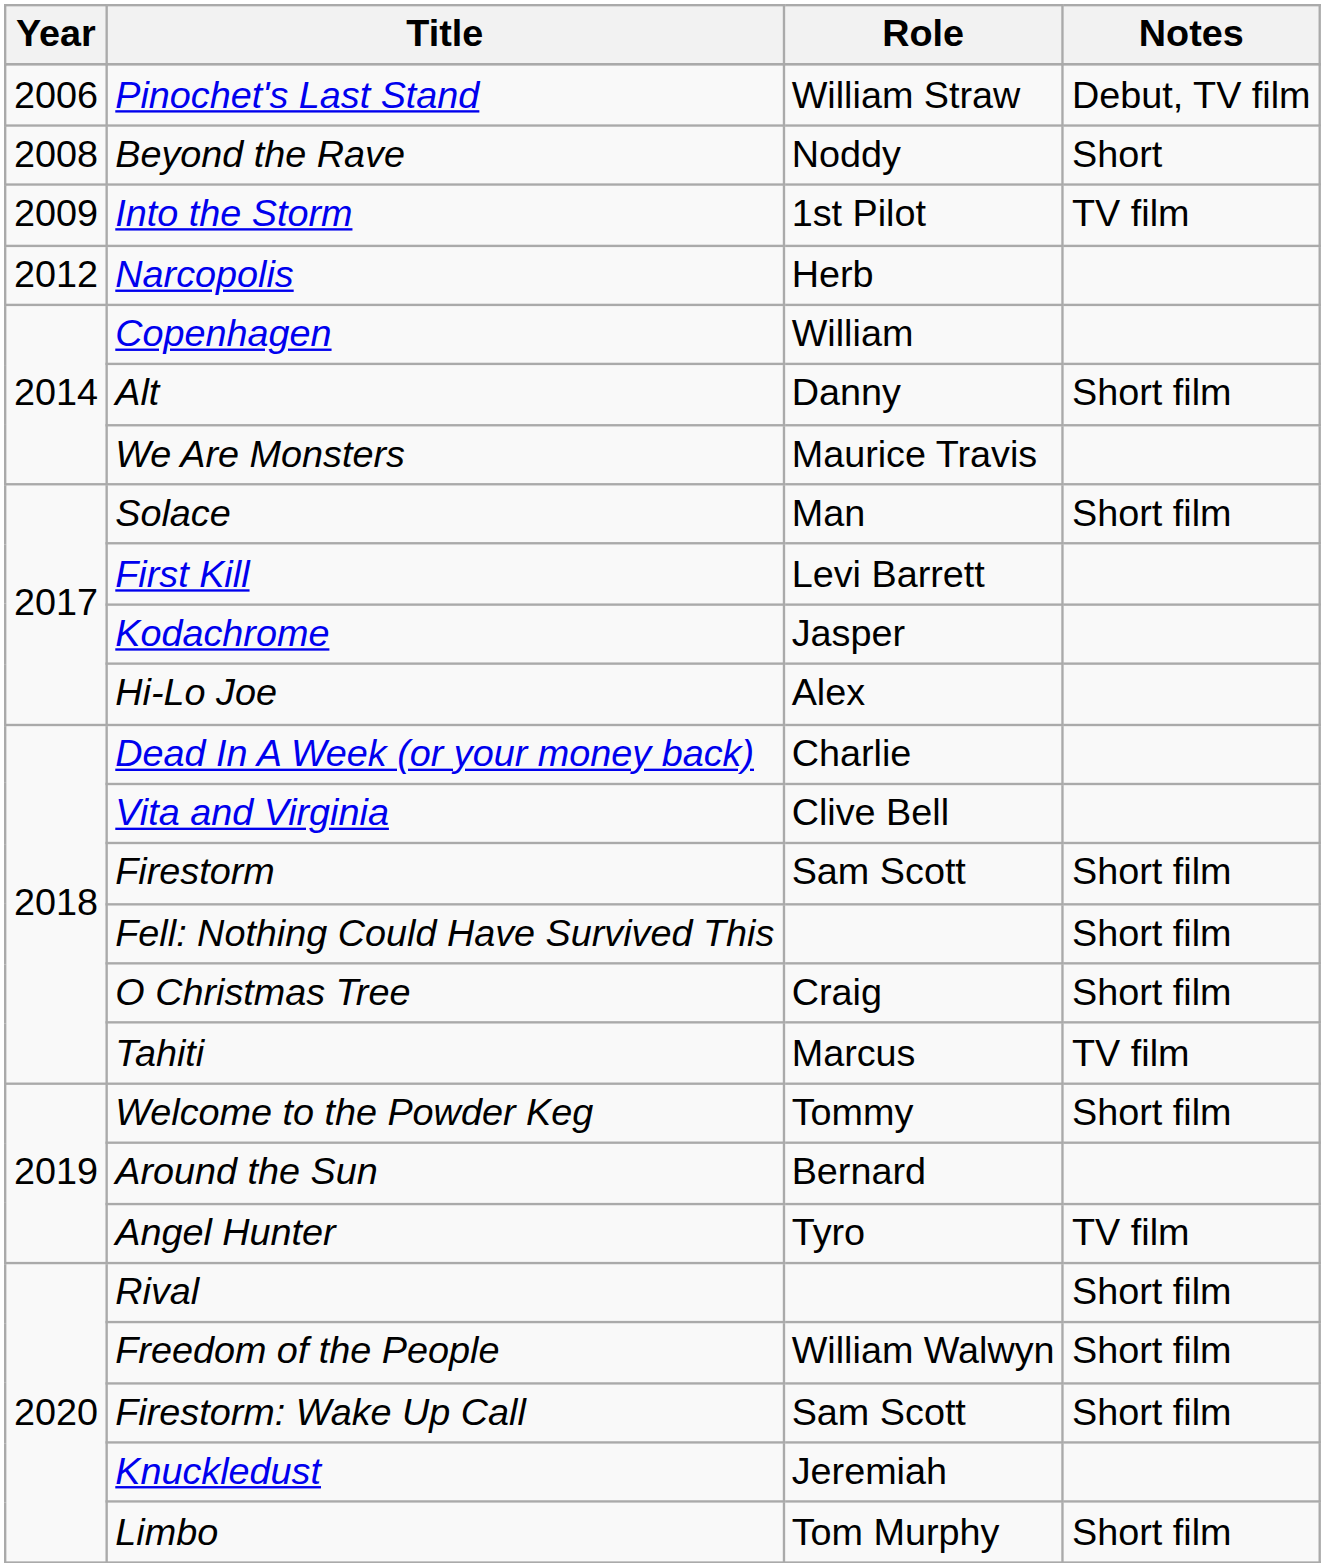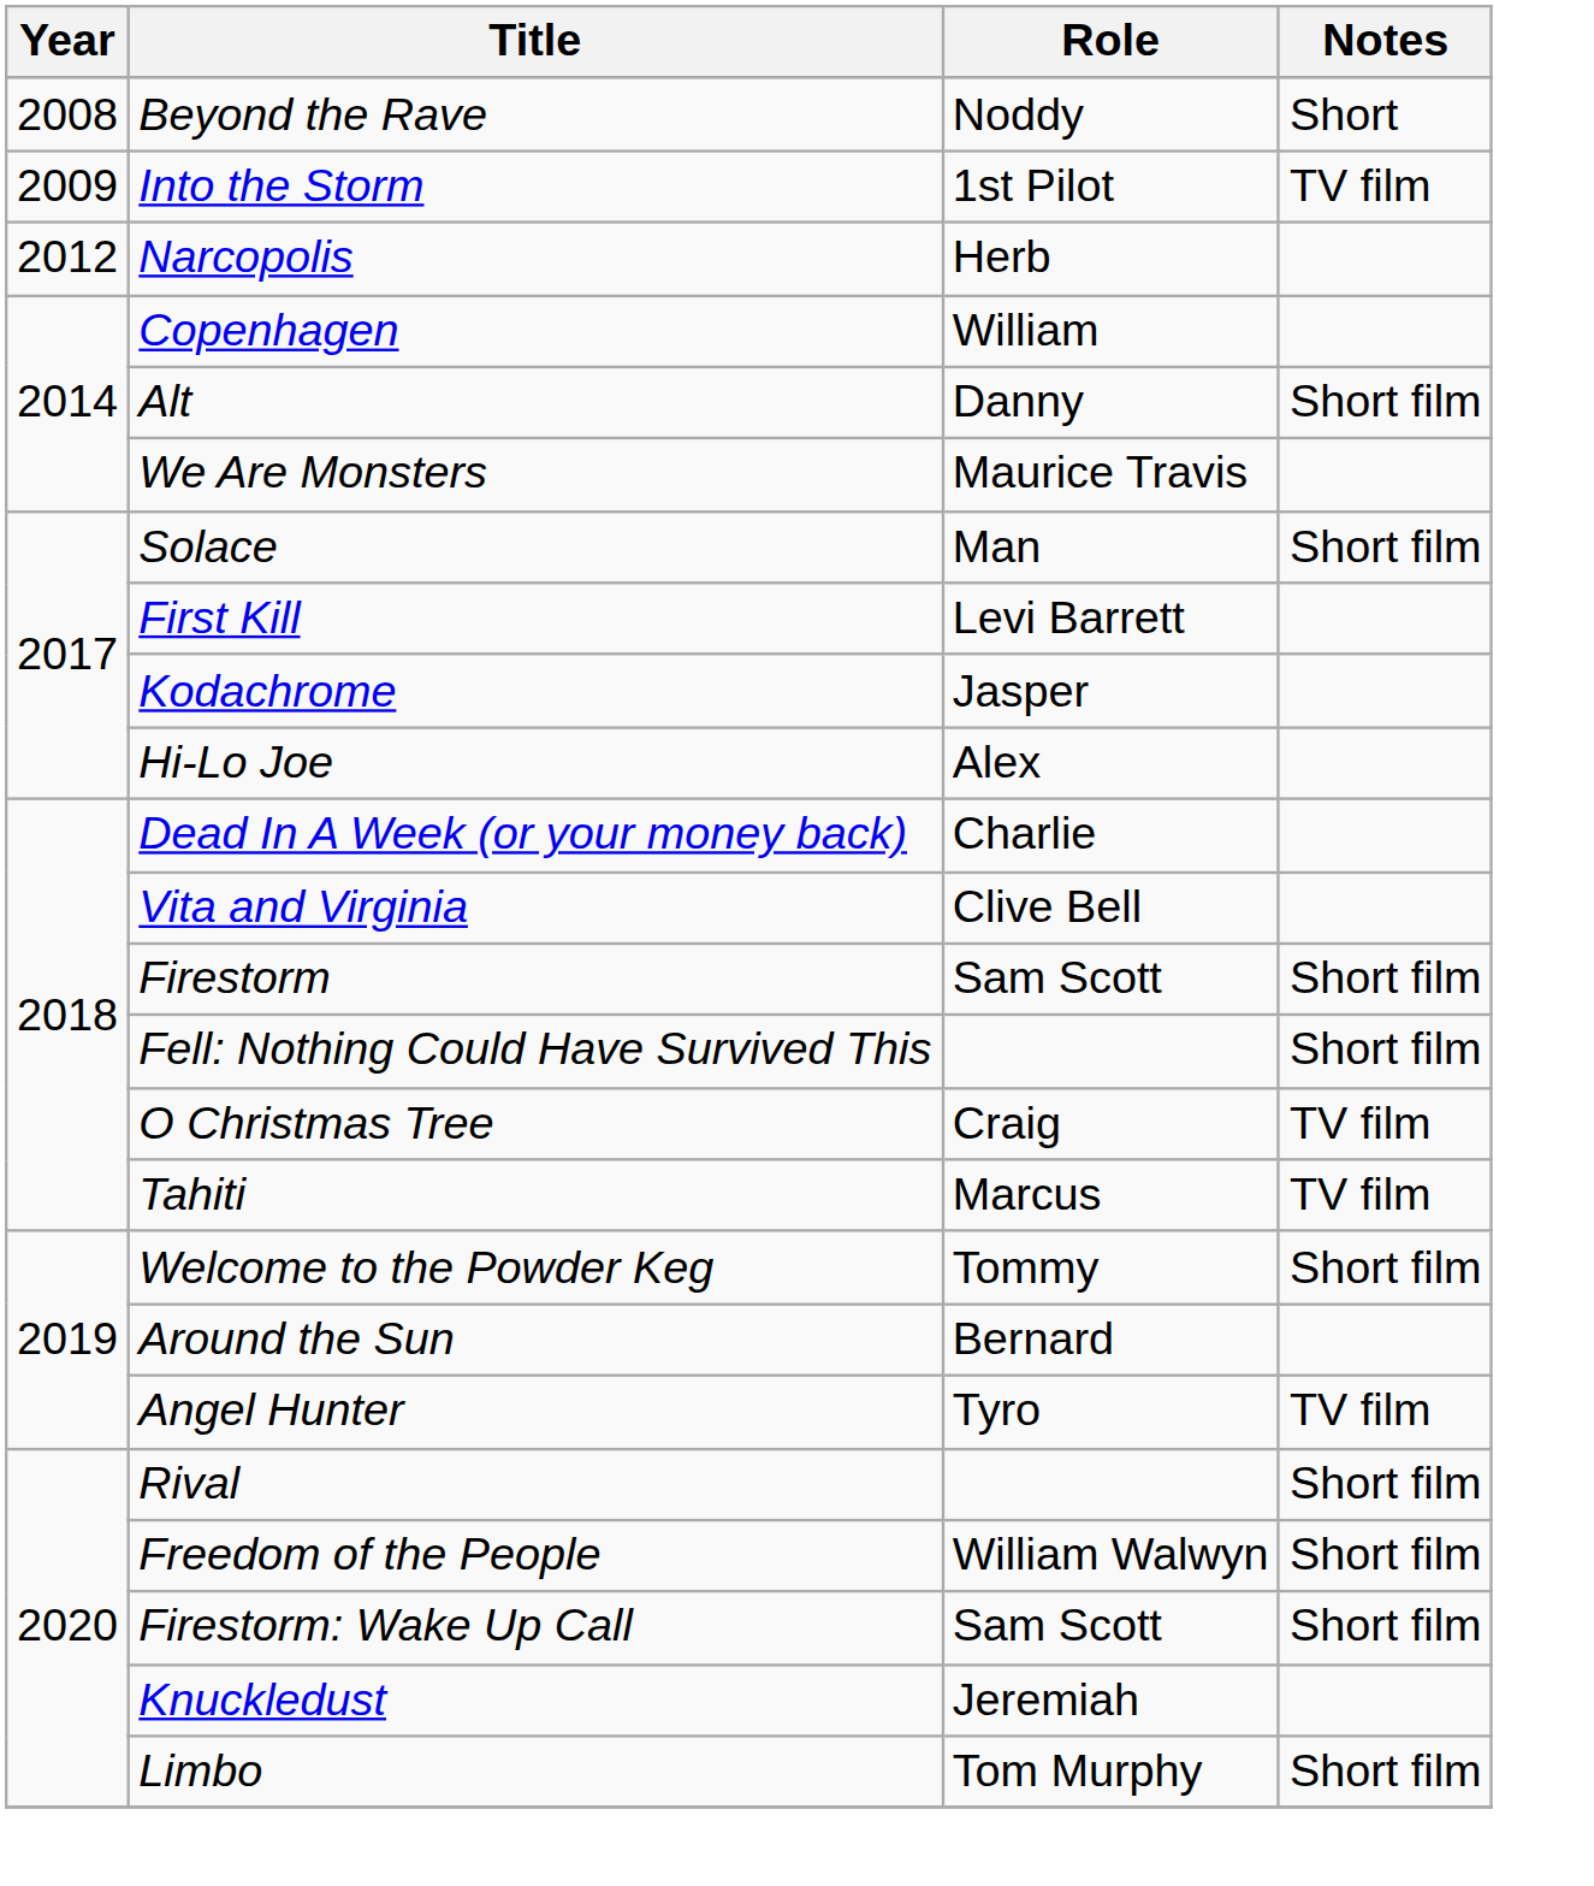 <table class="wikitable plainrowheaders sortable">
 <tr>
 <th scope="col">Year</th>
 <th scope="col">Title</th>
 <th scope="col">Role</th>
 <th scope="col" class="unsortable">Notes</th>
 </tr>
 <tr>
-</tr>
-<tr>
-<td>2006</td>
-<td><em><a href='#'>Pinochet's Last Stand</a></em></td>
-<td>William Straw</td>
-<td>Debut, TV film</td>
 </tr>
 <tr>
 <td>2008</td>
 <td><em>Beyond the Rave</em></td>
 <td>Noddy</td>
 <td>Short</td>
 </tr>
 <tr>
 <td>2009</td>
 <td><em><a href='#'>Into the Storm</a></em></td>
 <td>1st Pilot</td>
 <td>TV film</td>
 </tr>
 <tr>
 <td>2012</td>
 <td><em><a href='#'>Narcopolis</a></em></td>
 <td>Herb</td>
 <td></td>
 </tr>
 <tr>
 <td rowspan="3">2014</td>
 <td><em><a href='#'>Copenhagen</a></em></td>
 <td>William</td>
 <td></td>
 </tr>
 <tr>
 <td><em>Alt</em></td>
 <td>Danny</td>
 <td>Short film</td>
 </tr>
 <tr>
 <td><em>We Are Monsters</em></td>
 <td>Maurice Travis</td>
 <td></td>
 </tr>
 <tr>
 <td rowspan="4">2017</td>
 <td><em>Solace</em></td>
 <td>Man</td>
 <td>Short film</td>
 </tr>
 <tr>
 <td><em><a href='#'>First Kill</a></em></td>
 <td>Levi Barrett</td>
 <td></td>
 </tr>
 <tr>
 <td><em><a href='#'>Kodachrome</a></em></td>
 <td>Jasper</td>
 <td></td>
 </tr>
 <tr>
 <td><em>Hi-Lo Joe</em></td>
 <td>Alex</td>
 <td></td>
 </tr>
 <tr>
 <td rowspan="6">2018</td>
 <td><em><a href='#'>Dead In A Week (or your money back)</a></em></td>
 <td>Charlie</td>
 <td></td>
 </tr>
 <tr>
 <td><em><a href='#'>Vita and Virginia</a></em></td>
 <td>Clive Bell</td>
 <td></td>
 </tr>
 <tr>
 <td><em>Firestorm</em></td>
 <td>Sam Scott</td>
 <td>Short film</td>
 </tr>
 <tr>
 <td><em>Fell: Nothing Could Have Survived This</em></td>
 <td></td>
 <td>Short film</td>
 </tr>
 <tr>
 <td><em>O Christmas Tree</em></td>
 <td>Craig</td>
-<td>Short film</td>
+<td>TV film</td>
 </tr>
 <tr>
 <td><em>Tahiti</em></td>
 <td>Marcus</td>
 <td>TV film</td>
 </tr>
 <tr>
 <td rowspan="3">2019</td>
 <td><em>Welcome to the Powder Keg</em></td>
 <td>Tommy</td>
 <td>Short film</td>
 </tr>
 <tr>
 <td><em>Around the Sun</em></td>
 <td>Bernard</td>
 <td></td>
 </tr>
 <tr>
 <td><em>Angel Hunter</em></td>
 <td>Tyro</td>
 <td>TV film</td>
 </tr>
 <tr>
 <td rowspan="5">2020</td>
 <td><em>Rival</em></td>
 <td></td>
 <td>Short film</td>
 </tr>
 <tr>
 <td><em>Freedom of the People</em></td>
 <td>William Walwyn</td>
 <td>Short film</td>
 </tr>
 <tr>
 <td><em>Firestorm: Wake Up Call</em></td>
 <td>Sam Scott</td>
 <td>Short film</td>
 </tr>
 <tr>
 <td><em><a href='#'>Knuckledust</a></em></td>
 <td>Jeremiah</td>
 <td></td>
 </tr>
 <tr>
 <td><em>Limbo</em></td>
 <td>Tom Murphy</td>
 <td>Short film</td>
 </tr>
 <tr>
 </tr>
 </table>
